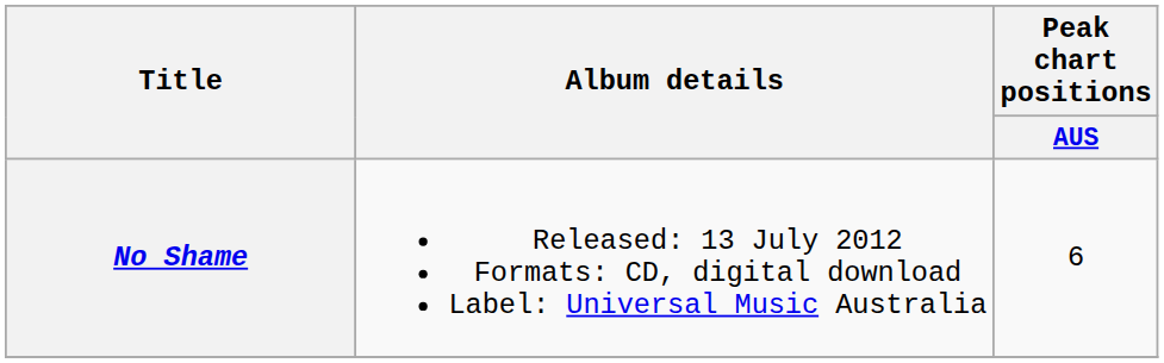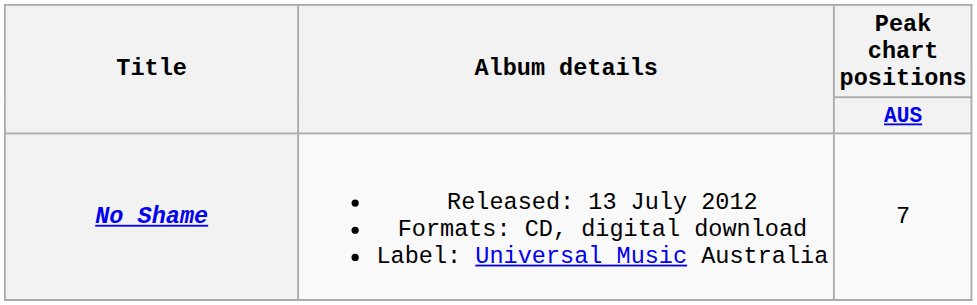 <table class="wikitable plainrowheaders" style="text-align:center;">
 <tr>
 <th scope="col" rowspan="2" style="width:12em;">Title</th>
 <th scope="col" rowspan="2">Album details</th>
 <th scope="col" colspan="1">Peak chart positions</th>
 </tr>
 <tr>
 <th scope="col" style="width:3em;font-size:90%;"><a href='#'>AUS</a><br></th>
 </tr>
 <tr>
 <th scope="row"><em><a href='#'>No Shame</a></em></th>
 <td><br><ul><li>Released: 13 July 2012</li><li>Formats: CD, digital download</li><li>Label: <a href='#'>Universal Music</a> Australia</li></ul></td>
-<td>6</td>
+<td>7</td>
 </tr>
 <tr>
 </tr>
 </table>
